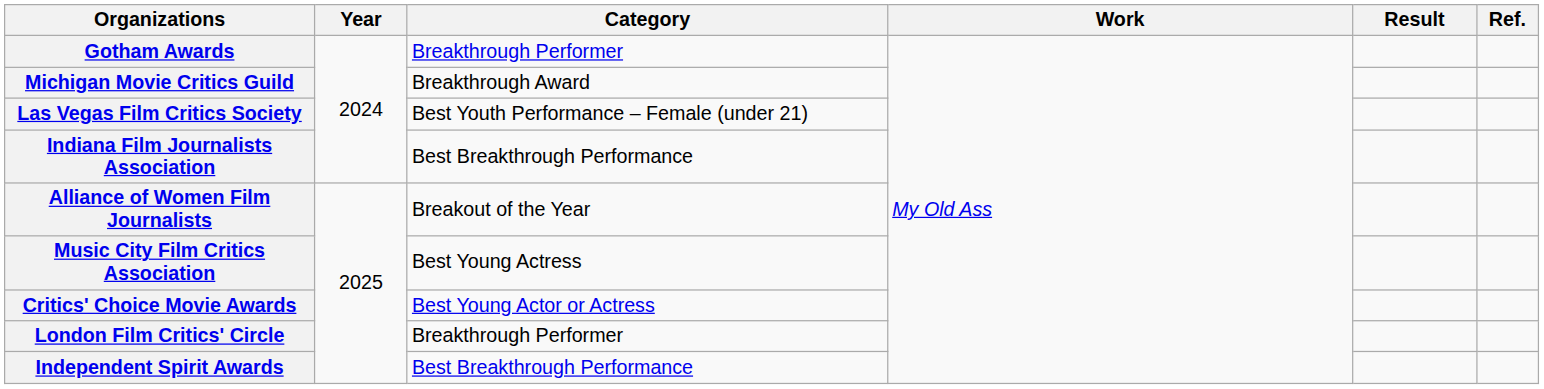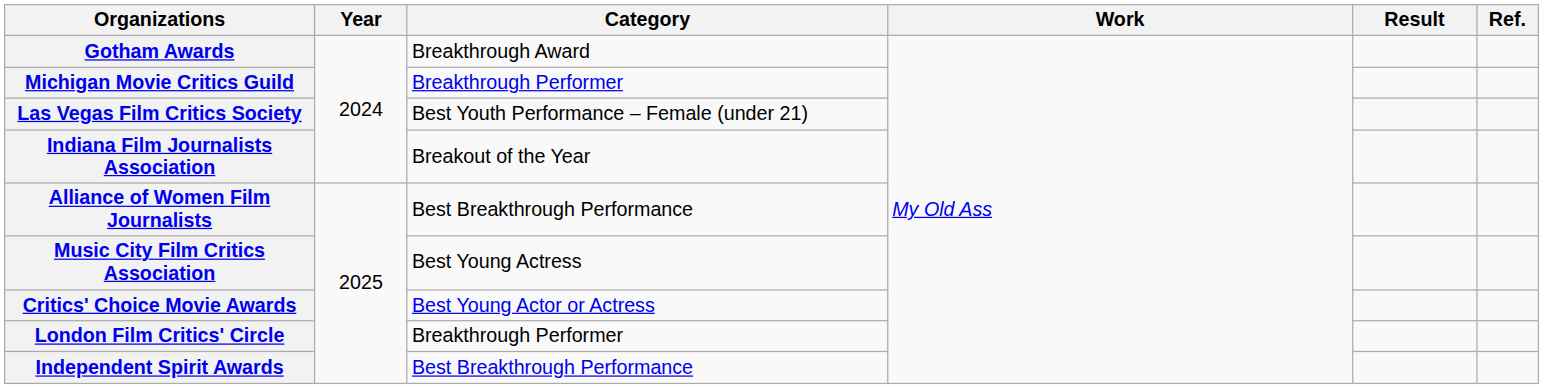 <table class="wikitable sortable plainrowheaders">
 <tr>
 <th scope="col" style="width:20%;">Organizations</th>
 <th scope="col" style="width:6%;">Year</th>
 <th scope="col" style="width:31%;">Category</th>
 <th scope="col" style="width:30%;">Work</th>
 <th scope="col" style="width:8%;">Result</th>
 <th scope="col" style="width:4%;" class="unsortable">Ref.</th>
 </tr>
 <tr>
 <th scope="row"><a href='#'>Gotham Awards</a></th>
 <td rowspan="4" align="center">2024</td>
-<td><a href='#'>Breakthrough Performer</a></td>
+<td>Breakthrough Award</td>
 <td rowspan="9"><em><a href='#'>My Old Ass</a></em></td>
 <td></td>
 <td align="center"></td>
 </tr>
 <tr>
 <th scope="row"><a href='#'>Michigan Movie Critics Guild</a></th>
-<td>Breakthrough Award</td>
+<td><a href='#'>Breakthrough Performer</a></td>
 <td></td>
 <td align="center"></td>
 </tr>
 <tr>
 <th scope="row"><a href='#'>Las Vegas Film Critics Society</a></th>
 <td>Best Youth Performance – Female (under 21)</td>
 <td></td>
 <td align="center"></td>
 </tr>
 <tr>
 <th scope="row"><a href='#'>Indiana Film Journalists Association</a></th>
-<td>Best Breakthrough Performance</td>
+<td>Breakout of the Year</td>
 <td></td>
 <td align="center"></td>
 </tr>
 <tr>
 <th scope="row"><a href='#'>Alliance of Women Film Journalists</a></th>
 <td rowspan="5" align="center">2025</td>
-<td>Breakout of the Year</td>
+<td>Best Breakthrough Performance</td>
 <td></td>
 <td align="center"></td>
 </tr>
 <tr>
 <th scope="row"><a href='#'>Music City Film Critics Association</a></th>
 <td>Best Young Actress</td>
 <td></td>
 <td align="center"></td>
 </tr>
 <tr>
 <th scope="row"><a href='#'>Critics' Choice Movie Awards</a></th>
 <td><a href='#'>Best Young Actor or Actress</a></td>
 <td></td>
 <td align="center"></td>
 </tr>
 <tr>
 <th scope="row"><a href='#'>London Film Critics' Circle</a></th>
 <td>Breakthrough Performer</td>
 <td></td>
 <td align="center"></td>
 </tr>
 <tr>
 <th scope="row"><a href='#'>Independent Spirit Awards</a></th>
 <td><a href='#'>Best Breakthrough Performance</a></td>
 <td></td>
 <td align="center"></td>
 </tr>
 </table>
